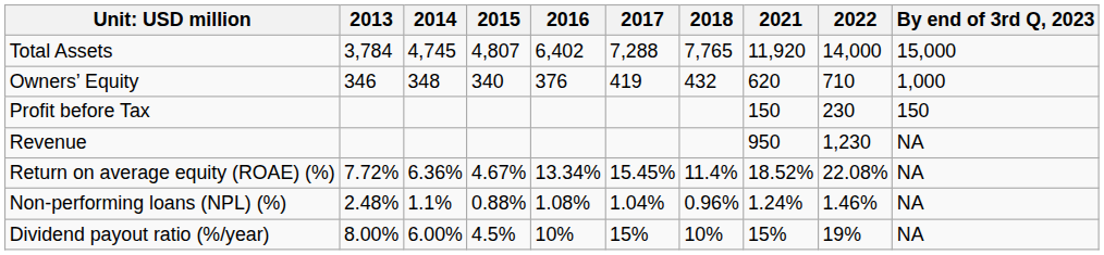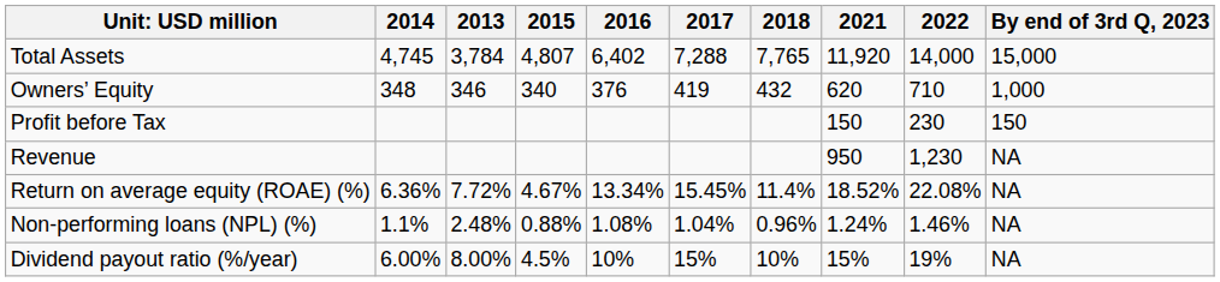 <table class="wikitable">
 <tr>
 <th>Unit: USD million</th>
+<th>2014</th>
 <th>2013</th>
-<th>2014</th>
 <th>2015</th>
 <th>2016</th>
 <th>2017</th>
 <th>2018</th>
 <th>2021</th>
 <th>2022</th>
 <th>By end of 3rd Q, 2023</th>
 </tr>
 <tr>
 <td>Total Assets</td>
+<td>4,745</td>
 <td>3,784</td>
-<td>4,745</td>
 <td>4,807</td>
 <td>6,402</td>
 <td>7,288</td>
 <td>7,765</td>
 <td>11,920</td>
 <td>14,000</td>
 <td>15,000</td>
 </tr>
 <tr>
 <td>Owners’ Equity</td>
+<td>348</td>
 <td>346</td>
-<td>348</td>
 <td>340</td>
 <td>376</td>
 <td>419</td>
 <td>432</td>
 <td>620</td>
 <td>710</td>
 <td>1,000</td>
 </tr>
 <tr>
 <td>Profit before Tax</td>
 <td></td>
 <td></td>
 <td></td>
 <td></td>
 <td></td>
 <td></td>
 <td>150</td>
 <td>230</td>
 <td>150</td>
 </tr>
 <tr>
 <td>Revenue</td>
 <td></td>
 <td></td>
 <td></td>
 <td></td>
 <td></td>
 <td></td>
 <td>950</td>
 <td>1,230</td>
 <td>NA</td>
 </tr>
 <tr>
 <td>Return on average equity (ROAE) (%)</td>
+<td>6.36%</td>
 <td>7.72%</td>
-<td>6.36%</td>
 <td>4.67%</td>
 <td>13.34%</td>
 <td>15.45%</td>
 <td>11.4%</td>
 <td>18.52%</td>
 <td>22.08%</td>
 <td>NA</td>
 </tr>
 <tr>
 <td>Non-performing loans (NPL) (%)</td>
+<td>1.1%</td>
 <td>2.48%</td>
-<td>1.1%</td>
 <td>0.88%</td>
 <td>1.08%</td>
 <td>1.04%</td>
 <td>0.96%</td>
 <td>1.24%</td>
 <td>1.46%</td>
 <td>NA</td>
 </tr>
 <tr>
 <td>Dividend payout ratio (%/year)</td>
+<td>6.00%</td>
 <td>8.00%</td>
-<td>6.00%</td>
 <td>4.5%</td>
 <td>10%</td>
 <td>15%</td>
 <td>10%</td>
 <td>15%</td>
 <td>19%</td>
 <td>NA</td>
 </tr>
 </table>
